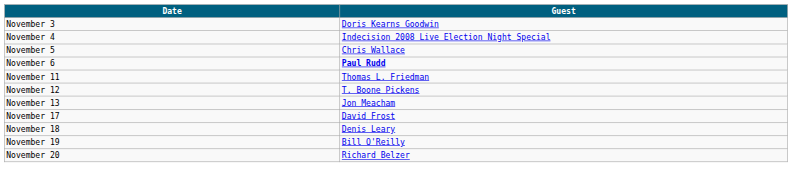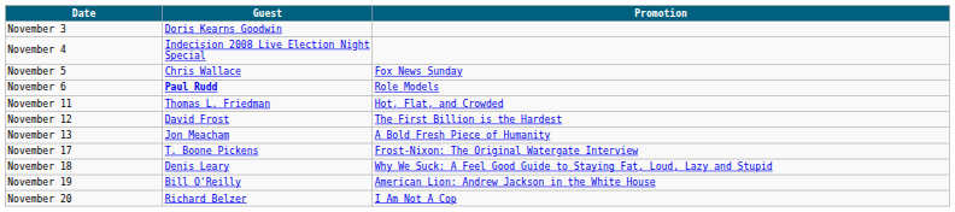 <table class="wikitable" width="100%">
 <tr>
 <th width="15%" style="background:#006080; color:#FFFFFF">Date</th>
 <th width="20%" style="background:#006080; color:#FFFFFF">Guest</th>
+<th width="55%" style="background:#006080; color:#FFFFFF">Promotion</th>
 </tr>
 <tr>
 <td>November 3</td>
 <td><a href='#'>Doris Kearns Goodwin</a></td>
+<td></td>
 </tr>
 <tr>
 <td>November 4</td>
 <td><a href='#'>Indecision 2008 Live Election Night Special</a></td>
+<td></td>
 </tr>
 <tr>
 <td>November 5</td>
 <td><a href='#'>Chris Wallace</a></td>
+<td><a href='#'>Fox News Sunday</a></td>
 </tr>
 <tr>
 <td>November 6</td>
 <td><strong><a href='#'>Paul Rudd</a></strong></td>
+<td><a href='#'>Role Models</a></td>
 </tr>
 <tr>
 <td>November 11</td>
 <td><a href='#'>Thomas L. Friedman</a></td>
+<td><a href='#'>Hot, Flat, and Crowded</a></td>
 </tr>
 <tr>
 <td>November 12</td>
-<td><a href='#'>T. Boone Pickens</a></td>
+<td><a href='#'>David Frost</a></td>
+<td><a href='#'>The First Billion is the Hardest</a></td>
 </tr>
 <tr>
 <td>November 13</td>
 <td><a href='#'>Jon Meacham</a></td>
+<td><a href='#'>A Bold Fresh Piece of Humanity</a></td>
 </tr>
 <tr>
 <td>November 17</td>
-<td><a href='#'>David Frost</a></td>
+<td><a href='#'>T. Boone Pickens</a></td>
+<td><a href='#'>Frost-Nixon: The Original Watergate Interview</a></td>
 </tr>
 <tr>
 <td>November 18</td>
 <td><a href='#'>Denis Leary</a></td>
+<td><a href='#'>Why We Suck: A Feel Good Guide to Staying Fat, Loud, Lazy and Stupid</a></td>
 </tr>
 <tr>
 <td>November 19</td>
 <td><a href='#'>Bill O'Reilly</a></td>
+<td><a href='#'>American Lion: Andrew Jackson in the White House</a></td>
 </tr>
 <tr>
 <td>November 20</td>
 <td><a href='#'>Richard Belzer</a></td>
+<td><a href='#'>I Am Not A Cop</a></td>
 </tr>
 </table>
